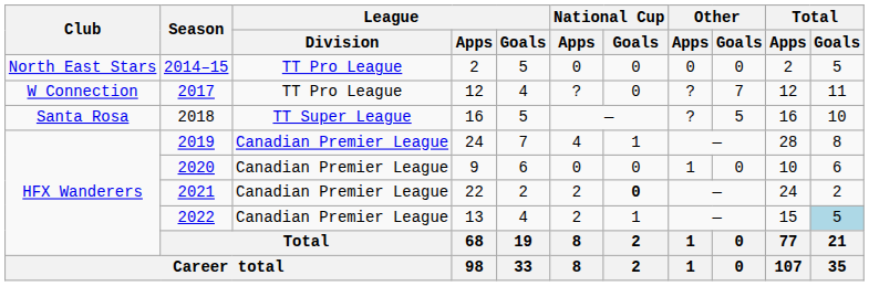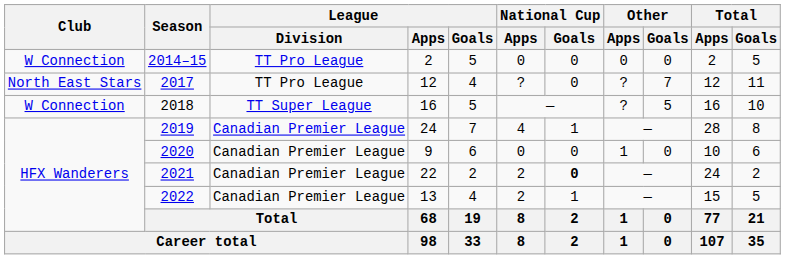 <table class="wikitable" style="text-align:center">
 <tr>
 <th rowspan="2">Club</th>
 <th rowspan="2">Season</th>
 <th colspan="3">League</th>
 <th colspan="2">National Cup</th>
 <th colspan="2">Other</th>
 <th colspan="2">Total</th>
 </tr>
 <tr>
 <th>Division</th>
 <th>Apps</th>
 <th>Goals</th>
 <th>Apps</th>
 <th>Goals</th>
 <th>Apps</th>
 <th>Goals</th>
 <th>Apps</th>
 <th>Goals</th>
 </tr>
 <tr>
-<td rowspan="1"><a href='#'>North East Stars</a></td>
+<td rowspan="1"><a href='#'>W Connection</a></td>
 <td><a href='#'>2014–15</a></td>
 <td><a href='#'>TT Pro League</a></td>
 <td>2</td>
 <td>5</td>
 <td>0</td>
 <td>0</td>
 <td>0</td>
 <td>0</td>
 <td>2</td>
 <td>5</td>
 </tr>
 <tr>
-<td rowspan="1"><a href='#'>W Connection</a></td>
+<td rowspan="1"><a href='#'>North East Stars</a></td>
 <td><a href='#'>2017</a></td>
 <td>TT Pro League</td>
 <td>12</td>
 <td>4</td>
 <td>?</td>
 <td>0</td>
 <td>?</td>
 <td>7</td>
 <td>12</td>
 <td>11</td>
 </tr>
 <tr>
-<td rowspan="1"><a href='#'>Santa Rosa</a></td>
+<td rowspan="1"><a href='#'>W Connection</a></td>
 <td>2018</td>
 <td><a href='#'>TT Super League</a></td>
 <td>16</td>
 <td>5</td>
 <td colspan="2">—</td>
 <td>?</td>
 <td>5</td>
 <td>16</td>
 <td>10</td>
 </tr>
 <tr>
 <td rowspan="5"><a href='#'>HFX Wanderers</a></td>
 <td><a href='#'>2019</a></td>
 <td><a href='#'>Canadian Premier League</a></td>
 <td>24</td>
 <td>7</td>
 <td>4</td>
 <td>1</td>
 <td colspan="2">—</td>
 <td>28</td>
 <td>8</td>
 </tr>
 <tr>
 <td><a href='#'>2020</a></td>
 <td>Canadian Premier League</td>
 <td>9</td>
 <td>6</td>
 <td>0</td>
 <td>0</td>
 <td>1</td>
 <td>0</td>
 <td>10</td>
 <td>6</td>
 </tr>
 <tr>
 <td><a href='#'>2021</a></td>
 <td>Canadian Premier League</td>
 <td>22</td>
 <td>2</td>
 <td>2</td>
 <td><strong>0</strong></td>
 <td colspan="2">—</td>
 <td>24</td>
 <td>2</td>
 </tr>
 <tr>
 <td><a href='#'>2022</a></td>
 <td>Canadian Premier League</td>
 <td>13</td>
 <td>4</td>
 <td>2</td>
 <td>1</td>
 <td colspan="2">—</td>
 <td>15</td>
-<td style="background: lightblue;">5</td>
+<td>5</td>
 </tr>
 <tr>
 <th colspan="2">Total</th>
 <th>68</th>
 <th>19</th>
 <th>8</th>
 <th>2</th>
 <th>1</th>
 <th>0</th>
 <th>77</th>
 <th>21</th>
 </tr>
 <tr>
 <th colspan="3">Career total</th>
 <th>98</th>
 <th>33</th>
 <th>8</th>
 <th>2</th>
 <th>1</th>
 <th>0</th>
 <th>107</th>
 <th>35</th>
 </tr>
 </table>
